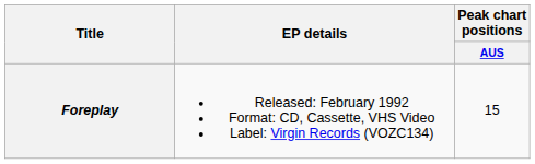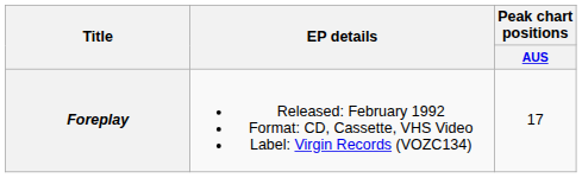 <table class="wikitable plainrowheaders" style="text-align:center;" border="1">
 <tr>
 <th scope="col" rowspan="2" style="width:12em;">Title</th>
 <th scope="col" rowspan="2" style="width:20em;">EP details</th>
 <th scope="col" colspan="1">Peak chart<br>positions</th>
 </tr>
 <tr>
 <th scope="col" style="text-align:center;"><small><a href='#'>AUS</a><br></small></th>
 </tr>
 <tr>
 <th scope="row"><em>Foreplay</em></th>
 <td><br><ul><li>Released: February 1992</li><li>Format: CD, Cassette, VHS Video</li><li>Label: <a href='#'>Virgin Records</a> (VOZC134)</li></ul></td>
-<td align="center">15</td>
+<td align="center">17</td>
 </tr>
 </table>
